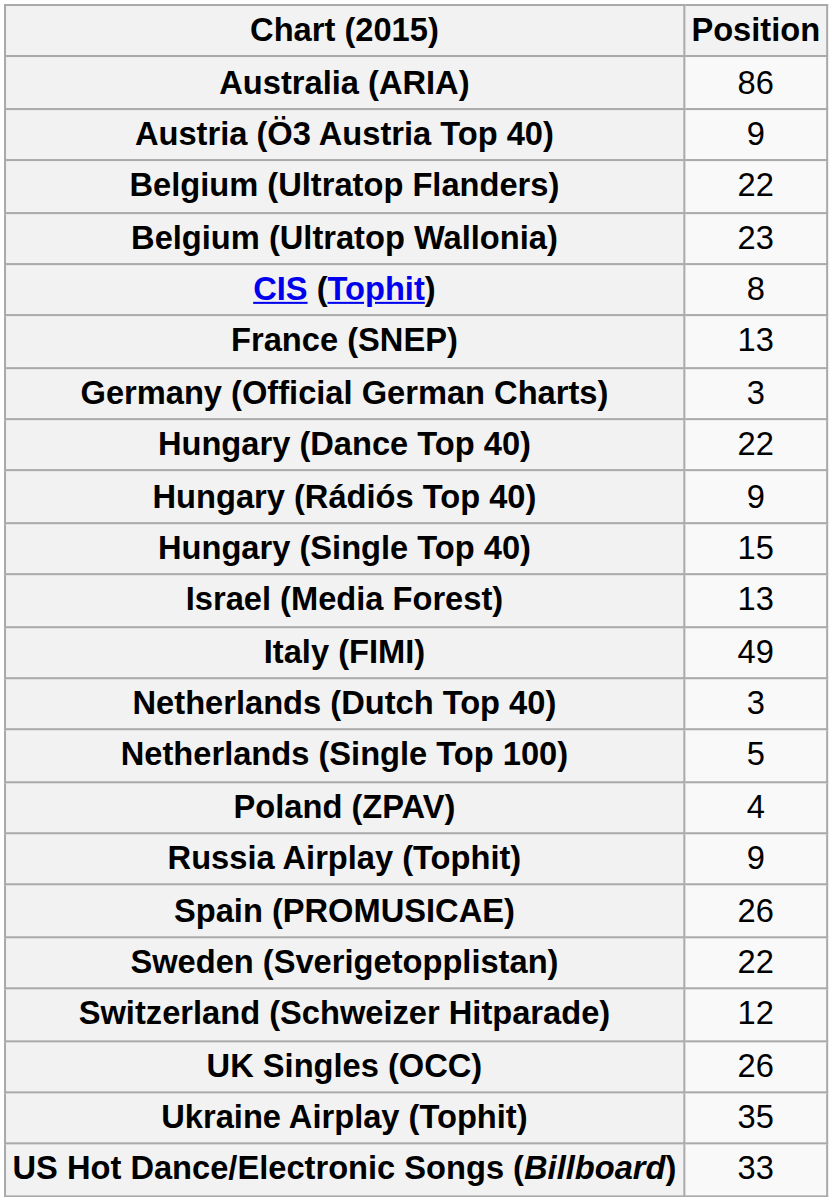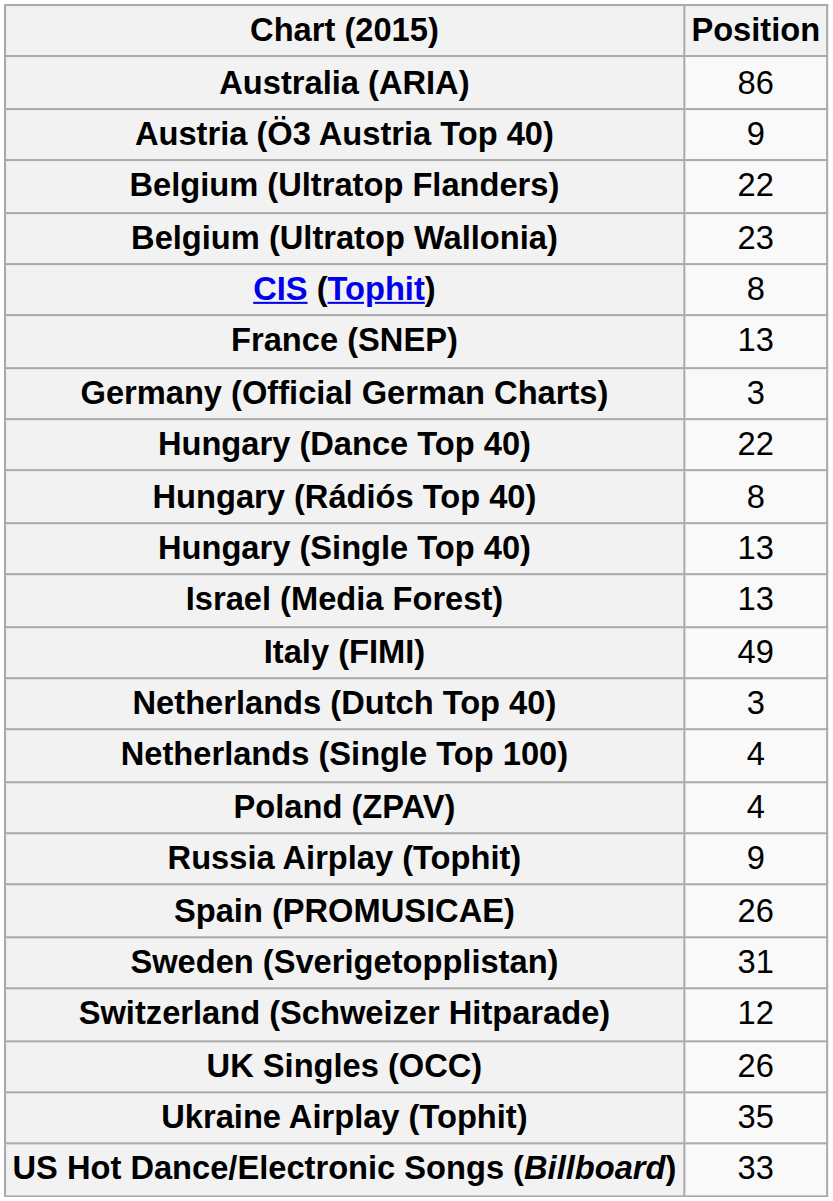 <table class="wikitable sortable plainrowheaders" style="text-align:center">
 <tr>
 <th scope="col">Chart (2015)</th>
 <th scope="col">Position</th>
 </tr>
 <tr>
 <th scope="row">Australia (ARIA)</th>
 <td>86</td>
 </tr>
 <tr>
 <th scope="row">Austria (Ö3 Austria Top 40)</th>
 <td>9</td>
 </tr>
 <tr>
 <th scope="row">Belgium (Ultratop Flanders)</th>
 <td>22</td>
 </tr>
 <tr>
 <th scope="row">Belgium (Ultratop Wallonia)</th>
 <td>23</td>
 </tr>
 <tr>
 <th scope="row"><a href='#'>CIS</a> (<a href='#'>Tophit</a>)</th>
 <td style="text-align:center;">8</td>
 </tr>
 <tr>
 <th scope="row">France (SNEP)</th>
 <td>13</td>
 </tr>
 <tr>
 <th scope="row">Germany (Official German Charts)</th>
 <td>3</td>
 </tr>
 <tr>
 <th scope="row">Hungary (Dance Top 40)</th>
 <td>22</td>
 </tr>
 <tr>
 <th scope="row">Hungary (Rádiós Top 40)</th>
-<td>9</td>
+<td>8</td>
 </tr>
 <tr>
 <th scope="row">Hungary (Single Top 40)</th>
-<td>15</td>
+<td>13</td>
 </tr>
 <tr>
 <th scope="row">Israel (Media Forest)</th>
 <td>13</td>
 </tr>
 <tr>
 <th scope="row">Italy (FIMI)</th>
 <td>49</td>
 </tr>
 <tr>
 <th scope="row">Netherlands (Dutch Top 40)</th>
 <td>3</td>
 </tr>
 <tr>
 <th scope="row">Netherlands (Single Top 100)</th>
-<td>5</td>
+<td>4</td>
 </tr>
 <tr>
 <th scope="row">Poland (ZPAV)</th>
 <td>4</td>
 </tr>
 <tr>
 <th scope="row">Russia Airplay (Tophit)</th>
 <td style="text-align:center;">9</td>
 </tr>
 <tr>
 <th scope="row">Spain (PROMUSICAE)</th>
 <td>26</td>
 </tr>
 <tr>
 <th scope="row">Sweden (Sverigetopplistan)</th>
-<td>22</td>
+<td>31</td>
 </tr>
 <tr>
 <th scope="row">Switzerland (Schweizer Hitparade)</th>
 <td>12</td>
 </tr>
 <tr>
 <th scope="row">UK Singles (OCC)</th>
 <td>26</td>
 </tr>
 <tr>
 <th scope="row">Ukraine Airplay (Tophit)</th>
 <td style="text-align:center;">35</td>
 </tr>
 <tr>
 <th scope="row">US Hot Dance/Electronic Songs (<em>Billboard</em>)</th>
 <td>33</td>
 </tr>
 </table>
